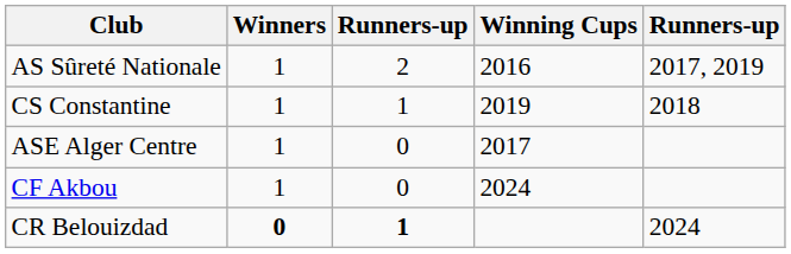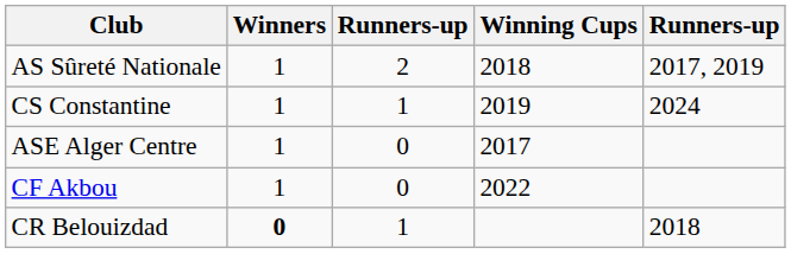 <table class="wikitable">
 <tr>
 <th>Club</th>
 <th>Winners</th>
 <th>Runners-up</th>
 <th>Winning Cups</th>
 <th>Runners-up</th>
 </tr>
 <tr>
 <td>AS Sûreté Nationale</td>
 <td align=center>1</td>
 <td align=center>2</td>
-<td>2016</td>
+<td>2018</td>
 <td>2017, 2019</td>
 </tr>
 <tr>
 <td>CS Constantine</td>
 <td align=center>1</td>
 <td align=center>1</td>
 <td>2019</td>
-<td>2018</td>
+<td>2024</td>
 </tr>
 <tr>
 <td>ASE Alger Centre</td>
 <td align=center>1</td>
 <td align=center>0</td>
 <td>2017</td>
 <td></td>
 </tr>
 <tr>
 <td><a href='#'>CF Akbou</a></td>
 <td align=center>1</td>
 <td align=center>0</td>
-<td>2024</td>
+<td>2022</td>
 <td></td>
 </tr>
 <tr>
 <td>CR Belouizdad</td>
 <td align=center><strong>0</strong></td>
-<td align=center><strong>1</strong></td>
+<td align=center>1</td>
 <td></td>
-<td>2024</td>
+<td>2018</td>
 </tr>
 </table>
